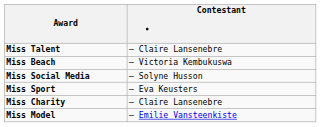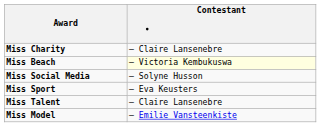 <table class="wikitable sortable" style="font-size:95%;">
 <tr>
 <th style="width:180px;">Award</th>
 <th style="width:280px;">Contestant<br><ul><li></li></ul></th>
 </tr>
 <tr>
-<td><strong>Miss Talent</strong></td>
+<td><strong>Miss Charity</strong></td>
 <td><strong></strong> — Claire Lansenebre</td>
 </tr>
 <tr>
 <td><strong>Miss Beach</strong></td>
-<td><strong></strong> — Victoria Kembukuswa</td>
+<td style="background: lightyellow;"><strong></strong> — Victoria Kembukuswa</td>
 </tr>
 <tr>
 <td><strong>Miss Social Media</strong></td>
 <td><strong></strong> — Solyne Husson</td>
 </tr>
 <tr>
 <td><strong>Miss Sport</strong></td>
 <td><strong></strong> — Eva Keusters</td>
 </tr>
 <tr>
-<td><strong>Miss Charity</strong></td>
+<td><strong>Miss Talent</strong></td>
 <td><strong></strong> — Claire Lansenebre</td>
 </tr>
 <tr>
 <td><strong>Miss Model</strong></td>
 <td><strong></strong> — <a href='#'>Emilie Vansteenkiste</a></td>
 </tr>
 </table>
